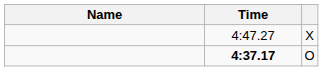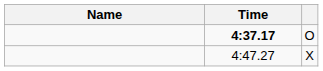 <table class="wikitable" style="text-align:center;">
 <tr>
 <th style="width:15em">Name</th>
 <th style="width:7em">Time</th>
 <th></th>
 </tr>
 <tr>
 <td align=left></td>
+<td><strong>4:37.17</strong></td>
+<td>O</td>
+</tr>
+<tr>
+<td align=left></td>
 <td>4:47.27</td>
 <td>X</td>
 </tr>
-<tr>
-<td align=left></td>
-<td><strong>4:37.17</strong></td>
-<td>O</td>
-</tr>
 </table>
